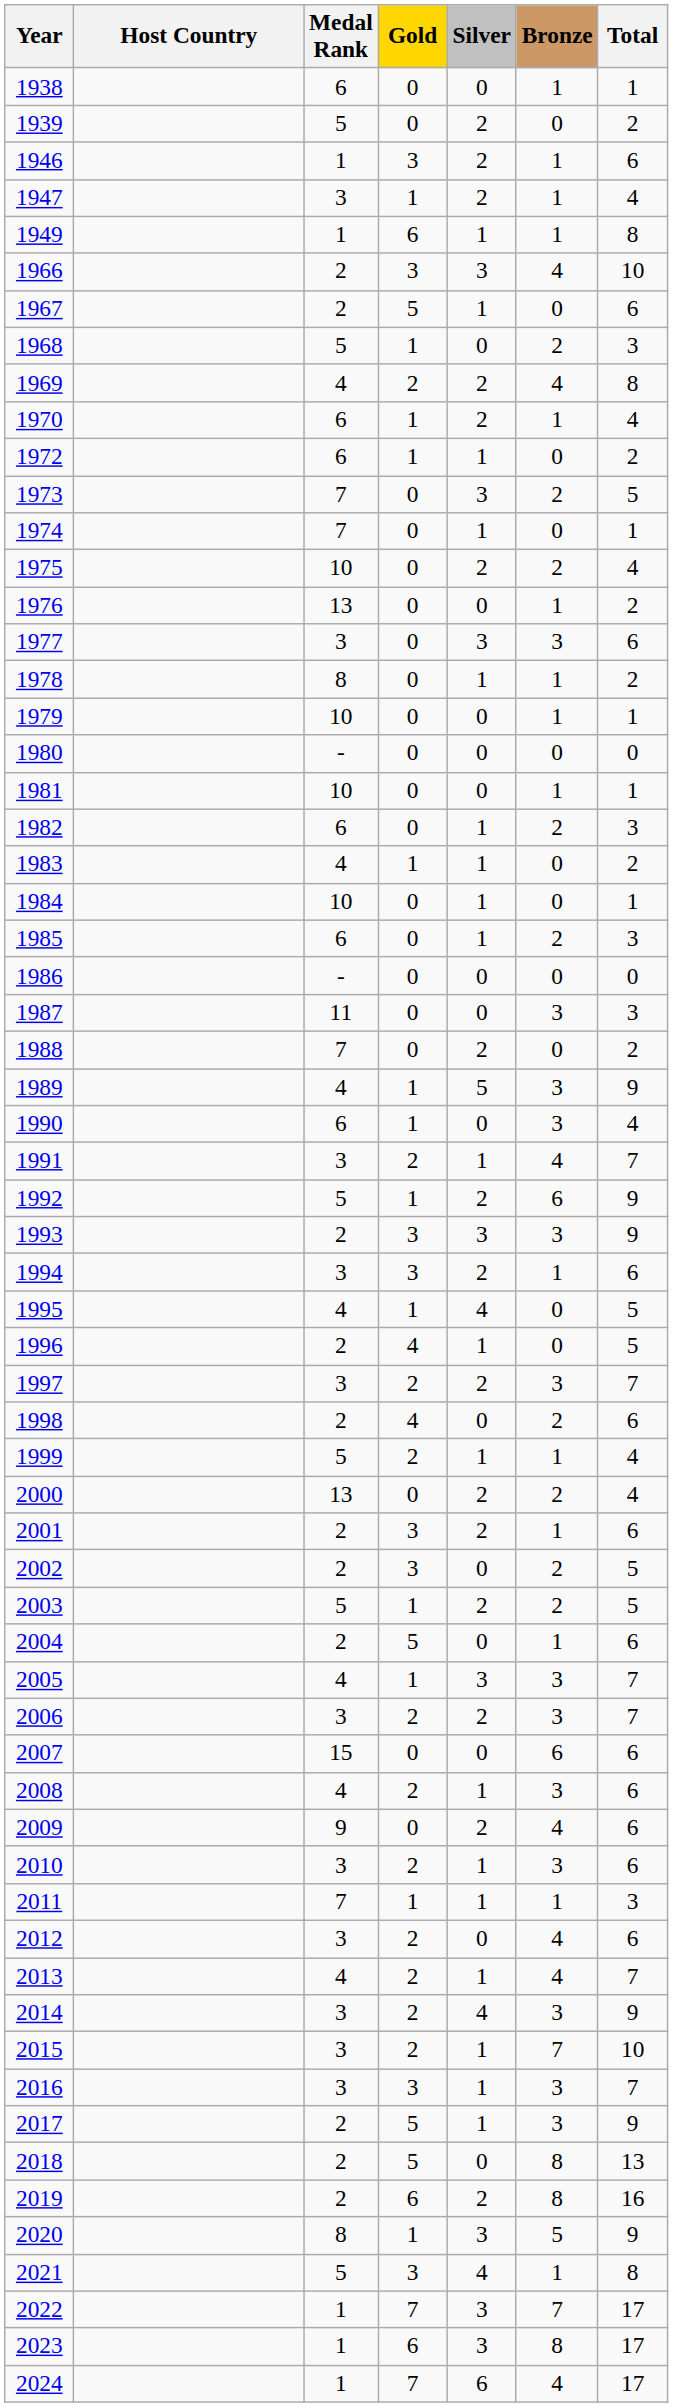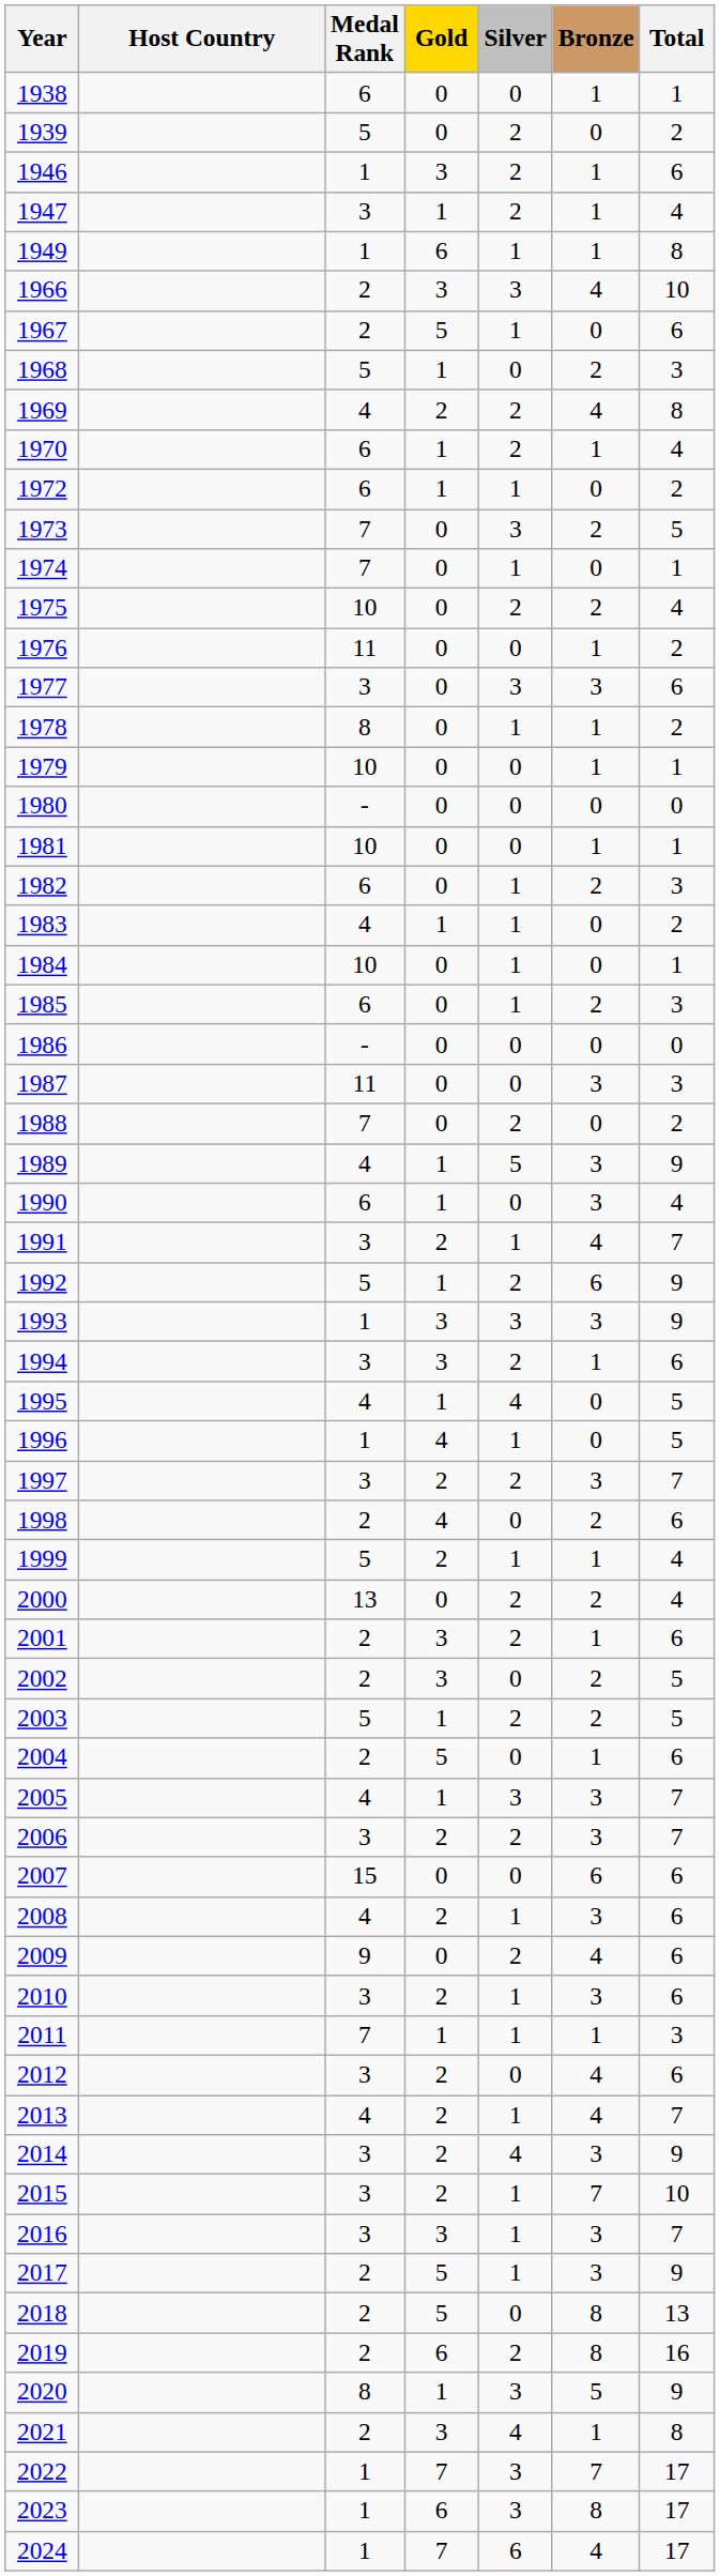 <table class="wikitable">
 <tr>
 <th width=40>Year</th>
 <th width=150>Host Country</th>
 <th width=40>Medal Rank</th>
 <td width=40 bgcolor=gold align="center"><strong>Gold</strong></td>
 <td width=40 bgcolor=silver align="center"><strong>Silver</strong></td>
 <td width=4 bgcolor=#cc9966 align="center"><strong>Bronze</strong></td>
 <th width=40>Total</th>
 </tr>
 <tr align="center">
 <td><a href='#'>1938</a></td>
 <td align="left"></td>
 <td>6</td>
 <td>0</td>
 <td>0</td>
 <td>1</td>
 <td>1</td>
 </tr>
 <tr align="center">
 <td><a href='#'>1939</a></td>
 <td align="left"></td>
 <td>5</td>
 <td>0</td>
 <td>2</td>
 <td>0</td>
 <td>2</td>
 </tr>
 <tr align="center">
 <td><a href='#'>1946</a></td>
 <td align="left"></td>
 <td>1</td>
 <td>3</td>
 <td>2</td>
 <td>1</td>
 <td>6</td>
 </tr>
 <tr align="center">
 <td><a href='#'>1947</a></td>
 <td align="left"></td>
 <td>3</td>
 <td>1</td>
 <td>2</td>
 <td>1</td>
 <td>4</td>
 </tr>
 <tr align="center">
 <td><a href='#'>1949</a></td>
 <td align="left"></td>
 <td>1</td>
 <td>6</td>
 <td>1</td>
 <td>1</td>
 <td>8</td>
 </tr>
 <tr align="center">
 <td><a href='#'>1966</a></td>
 <td align="left"></td>
 <td>2</td>
 <td>3</td>
 <td>3</td>
 <td>4</td>
 <td>10</td>
 </tr>
 <tr align="center">
 <td><a href='#'>1967</a></td>
 <td align="left"><br></td>
 <td>2</td>
 <td>5</td>
 <td>1</td>
 <td>0</td>
 <td>6</td>
 </tr>
 <tr align="center">
 <td><a href='#'>1968</a></td>
 <td align="left"><br></td>
 <td>5</td>
 <td>1</td>
 <td>0</td>
 <td>2</td>
 <td>3</td>
 </tr>
 <tr align="center">
 <td><a href='#'>1969</a></td>
 <td align="left"><br></td>
 <td>4</td>
 <td>2</td>
 <td>2</td>
 <td>4</td>
 <td>8</td>
 </tr>
 <tr align="center">
 <td><a href='#'>1970</a></td>
 <td align="left"></td>
 <td>6</td>
 <td>1</td>
 <td>2</td>
 <td>1</td>
 <td>4</td>
 </tr>
 <tr align="center">
 <td><a href='#'>1972</a></td>
 <td align="left"></td>
 <td>6</td>
 <td>1</td>
 <td>1</td>
 <td>0</td>
 <td>2</td>
 </tr>
 <tr align="center">
 <td><a href='#'>1973</a></td>
 <td align="left"><br></td>
 <td>7</td>
 <td>0</td>
 <td>3</td>
 <td>2</td>
 <td>5</td>
 </tr>
 <tr align="center">
 <td><a href='#'>1974</a></td>
 <td align="left"></td>
 <td>7</td>
 <td>0</td>
 <td>1</td>
 <td>0</td>
 <td>1</td>
 </tr>
 <tr align="center">
 <td><a href='#'>1975</a></td>
 <td align="left"></td>
 <td>10</td>
 <td>0</td>
 <td>2</td>
 <td>2</td>
 <td>4</td>
 </tr>
 <tr align="center">
 <td><a href='#'>1976</a></td>
 <td align="left"></td>
-<td>13</td>
+<td>11</td>
 <td>0</td>
 <td>0</td>
 <td>1</td>
 <td>2</td>
 </tr>
 <tr align="center">
 <td><a href='#'>1977</a></td>
 <td align="left"></td>
 <td>3</td>
 <td>0</td>
 <td>3</td>
 <td>3</td>
 <td>6</td>
 </tr>
 <tr align="center">
 <td><a href='#'>1978</a></td>
 <td align="left"></td>
 <td>8</td>
 <td>0</td>
 <td>1</td>
 <td>1</td>
 <td>2</td>
 </tr>
 <tr align="center">
 <td><a href='#'>1979</a></td>
 <td align="left"></td>
 <td>10</td>
 <td>0</td>
 <td>0</td>
 <td>1</td>
 <td>1</td>
 </tr>
 <tr align="center">
 <td><a href='#'>1980</a></td>
 <td align="left"></td>
 <td>-</td>
 <td>0</td>
 <td>0</td>
 <td>0</td>
 <td>0</td>
 </tr>
 <tr align="center">
 <td><a href='#'>1981</a></td>
 <td align="left"><br></td>
 <td>10</td>
 <td>0</td>
 <td>0</td>
 <td>1</td>
 <td>1</td>
 </tr>
 <tr align="center">
 <td><a href='#'>1982</a></td>
 <td align="left"></td>
 <td>6</td>
 <td>0</td>
 <td>1</td>
 <td>2</td>
 <td>3</td>
 </tr>
 <tr align="center">
 <td><a href='#'>1983</a></td>
 <td align="left"></td>
 <td>4</td>
 <td>1</td>
 <td>1</td>
 <td>0</td>
 <td>2</td>
 </tr>
 <tr align="center">
 <td><a href='#'>1984</a></td>
 <td align="left"></td>
 <td>10</td>
 <td>0</td>
 <td>1</td>
 <td>0</td>
 <td>1</td>
 </tr>
 <tr align="center">
 <td><a href='#'>1985</a></td>
 <td align="left"></td>
 <td>6</td>
 <td>0</td>
 <td>1</td>
 <td>2</td>
 <td>3</td>
 </tr>
 <tr align="center">
 <td><a href='#'>1986</a></td>
 <td align="left"></td>
 <td>-</td>
 <td>0</td>
 <td>0</td>
 <td>0</td>
 <td>0</td>
 </tr>
 <tr align="center">
 <td><a href='#'>1987</a></td>
 <td align="left"><br></td>
 <td>11</td>
 <td>0</td>
 <td>0</td>
 <td>3</td>
 <td>3</td>
 </tr>
 <tr align="center">
 <td><a href='#'>1988</a></td>
 <td align="left"><br></td>
 <td>7</td>
 <td>0</td>
 <td>2</td>
 <td>0</td>
 <td>2</td>
 </tr>
 <tr align="center">
 <td><a href='#'>1989</a></td>
 <td align="left"><br></td>
 <td>4</td>
 <td>1</td>
 <td>5</td>
 <td>3</td>
 <td>9</td>
 </tr>
 <tr align="center">
 <td><a href='#'>1990</a></td>
 <td align="left"></td>
 <td>6</td>
 <td>1</td>
 <td>0</td>
 <td>3</td>
 <td>4</td>
 </tr>
 <tr align="center">
 <td><a href='#'>1991</a></td>
 <td align="left"></td>
 <td>3</td>
 <td>2</td>
 <td>1</td>
 <td>4</td>
 <td>7</td>
 </tr>
 <tr align="center">
 <td><a href='#'>1992</a></td>
 <td align="left"><br></td>
 <td>5</td>
 <td>1</td>
 <td>2</td>
 <td>6</td>
 <td>9</td>
 </tr>
 <tr align="center">
 <td><a href='#'>1993</a></td>
 <td align="left"><br></td>
-<td>2</td>
+<td>1</td>
 <td>3</td>
 <td>3</td>
 <td>3</td>
 <td>9</td>
 </tr>
 <tr align="center">
 <td><a href='#'>1994</a></td>
 <td align="left"><br></td>
 <td>3</td>
 <td>3</td>
 <td>2</td>
 <td>1</td>
 <td>6</td>
 </tr>
 <tr align="center">
 <td><a href='#'>1995</a></td>
 <td align="left"><br></td>
 <td>4</td>
 <td>1</td>
 <td>4</td>
 <td>0</td>
 <td>5</td>
 </tr>
 <tr align="center">
 <td><a href='#'>1996</a></td>
 <td align="left"><br></td>
-<td>2</td>
+<td>1</td>
 <td>4</td>
 <td>1</td>
 <td>0</td>
 <td>5</td>
 </tr>
 <tr align="center">
 <td><a href='#'>1997</a></td>
 <td align="left"><br></td>
 <td>3</td>
 <td>2</td>
 <td>2</td>
 <td>3</td>
 <td>7</td>
 </tr>
 <tr align="center">
 <td><a href='#'>1998</a></td>
 <td align="left"><br></td>
 <td>2</td>
 <td>4</td>
 <td>0</td>
 <td>2</td>
 <td>6</td>
 </tr>
 <tr align="center">
 <td><a href='#'>1999</a></td>
 <td align="left"><br></td>
 <td>5</td>
 <td>2</td>
 <td>1</td>
 <td>1</td>
 <td>4</td>
 </tr>
 <tr align="center">
 <td><a href='#'>2000</a></td>
 <td align="left"><br></td>
 <td>13</td>
 <td>0</td>
 <td>2</td>
 <td>2</td>
 <td>4</td>
 </tr>
 <tr align="center">
 <td><a href='#'>2001</a></td>
 <td align="left"><br></td>
 <td>2</td>
 <td>3</td>
 <td>2</td>
 <td>1</td>
 <td>6</td>
 </tr>
 <tr align="center">
 <td><a href='#'>2002</a></td>
 <td align="left"><br></td>
 <td>2</td>
 <td>3</td>
 <td>0</td>
 <td>2</td>
 <td>5</td>
 </tr>
 <tr align="center">
 <td><a href='#'>2003</a></td>
 <td align="left"><br></td>
 <td>5</td>
 <td>1</td>
 <td>2</td>
 <td>2</td>
 <td>5</td>
 </tr>
 <tr align="center">
 <td><a href='#'>2004</a></td>
 <td align="left"><br></td>
 <td>2</td>
 <td>5</td>
 <td>0</td>
 <td>1</td>
 <td>6</td>
 </tr>
 <tr align="center">
 <td><a href='#'>2005</a></td>
 <td align="left"></td>
 <td>4</td>
 <td>1</td>
 <td>3</td>
 <td>3</td>
 <td>7</td>
 </tr>
 <tr align="center">
 <td><a href='#'>2006</a></td>
 <td align="left"></td>
 <td>3</td>
 <td>2</td>
 <td>2</td>
 <td>3</td>
 <td>7</td>
 </tr>
 <tr align="center">
 <td><a href='#'>2007</a></td>
 <td align="left"></td>
 <td>15</td>
 <td>0</td>
 <td>0</td>
 <td>6</td>
 <td>6</td>
 </tr>
 <tr align="center">
 <td><a href='#'>2008</a></td>
 <td align="left"></td>
 <td>4</td>
 <td>2</td>
 <td>1</td>
 <td>3</td>
 <td>6</td>
 </tr>
 <tr align="center">
 <td><a href='#'>2009</a></td>
 <td align="left"></td>
 <td>9</td>
 <td>0</td>
 <td>2</td>
 <td>4</td>
 <td>6</td>
 </tr>
 <tr align="center">
 <td><a href='#'>2010</a></td>
 <td align="left"></td>
 <td>3</td>
 <td>2</td>
 <td>1</td>
 <td>3</td>
 <td>6</td>
 </tr>
 <tr align="center">
 <td><a href='#'>2011</a></td>
 <td align="left"></td>
 <td>7</td>
 <td>1</td>
 <td>1</td>
 <td>1</td>
 <td>3</td>
 </tr>
 <tr align="center">
 <td><a href='#'>2012</a></td>
 <td align="left"></td>
 <td>3</td>
 <td>2</td>
 <td>0</td>
 <td>4</td>
 <td>6</td>
 </tr>
 <tr align="center">
 <td><a href='#'>2013</a></td>
 <td align="left"></td>
 <td>4</td>
 <td>2</td>
 <td>1</td>
 <td>4</td>
 <td>7</td>
 </tr>
 <tr align="center">
 <td><a href='#'>2014</a></td>
 <td align="left"></td>
 <td>3</td>
 <td>2</td>
 <td>4</td>
 <td>3</td>
 <td>9</td>
 </tr>
 <tr align="center">
 <td><a href='#'>2015</a></td>
 <td align="left"></td>
 <td>3</td>
 <td>2</td>
 <td>1</td>
 <td>7</td>
 <td>10</td>
 </tr>
 <tr align="center">
 <td><a href='#'>2016</a></td>
 <td align="left"></td>
 <td>3</td>
 <td>3</td>
 <td>1</td>
 <td>3</td>
 <td>7</td>
 </tr>
 <tr align="center">
 <td><a href='#'>2017</a></td>
 <td align="left"></td>
 <td>2</td>
 <td>5</td>
 <td>1</td>
 <td>3</td>
 <td>9</td>
 </tr>
 <tr align="center">
 <td><a href='#'>2018</a></td>
 <td align="left"></td>
 <td>2</td>
 <td>5</td>
 <td>0</td>
 <td>8</td>
 <td>13</td>
 </tr>
 <tr align="center">
 <td><a href='#'>2019</a></td>
 <td align="left"></td>
 <td>2</td>
 <td>6</td>
 <td>2</td>
 <td>8</td>
 <td>16</td>
 </tr>
 <tr align="center">
 <td><a href='#'>2020</a></td>
 <td align="left"></td>
 <td>8</td>
 <td>1</td>
 <td>3</td>
 <td>5</td>
 <td>9</td>
 </tr>
 <tr align="center">
 <td><a href='#'>2021</a></td>
 <td align="left"></td>
-<td>5</td>
+<td>2</td>
 <td>3</td>
 <td>4</td>
 <td>1</td>
 <td>8</td>
 </tr>
 <tr align="center">
 <td><a href='#'>2022</a></td>
 <td align="left"></td>
 <td>1</td>
 <td>7</td>
 <td>3</td>
 <td>7</td>
 <td>17</td>
 </tr>
 <tr align="center">
 <td><a href='#'>2023</a></td>
 <td align="left"></td>
 <td>1</td>
 <td>6</td>
 <td>3</td>
 <td>8</td>
 <td>17</td>
 </tr>
 <tr align="center">
 <td><a href='#'>2024</a></td>
 <td align="left"></td>
 <td>1</td>
 <td>7</td>
 <td>6</td>
 <td>4</td>
 <td>17</td>
 </tr>
 </table>
